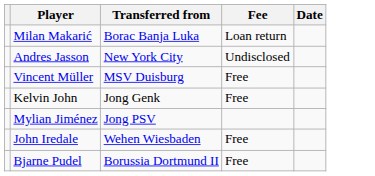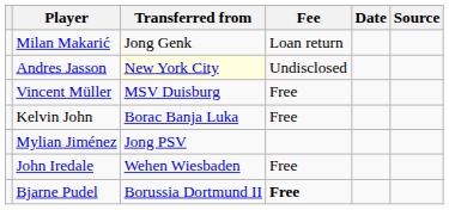 <table class="wikitable plainrowheaders sortable">
 <tr>
 <th></th>
 <th scope="col">Player</th>
 <th>Transferred from</th>
 <th style="width: 80px;">Fee</th>
 <th scope="col">Date</th>
+<th scope="col">Source</th>
 </tr>
 <tr>
 <td align="center"></td>
 <td> <a href='#'>Milan Makarić</a></td>
-<td> <a href='#'>Borac Banja Luka</a></td>
+<td> Jong Genk</td>
 <td>Loan return</td>
+<td></td>
 <td></td>
 </tr>
 <tr>
 <td align="center"></td>
 <td> <a href='#'>Andres Jasson</a></td>
-<td> <a href='#'>New York City</a></td>
+<td style="background: lightyellow;"> <a href='#'>New York City</a></td>
 <td>Undisclosed</td>
+<td></td>
 <td></td>
 </tr>
 <tr>
 <td align="center"></td>
 <td> <a href='#'>Vincent Müller</a></td>
 <td> <a href='#'>MSV Duisburg</a></td>
 <td>Free</td>
 <td></td>
+<td></td>
 </tr>
 <tr>
 <td align="center"></td>
 <td> Kelvin John</td>
-<td> Jong Genk</td>
+<td> <a href='#'>Borac Banja Luka</a></td>
 <td>Free</td>
+<td></td>
 <td></td>
 </tr>
 <tr>
 <td align="center"></td>
 <td> <a href='#'>Mylian Jiménez</a></td>
 <td> <a href='#'>Jong PSV</a></td>
+<td></td>
 <td></td>
 <td></td>
 </tr>
 <tr>
 <td align="center"></td>
 <td> <a href='#'>John Iredale</a></td>
 <td> <a href='#'>Wehen Wiesbaden</a></td>
 <td>Free</td>
 <td></td>
+<td></td>
 </tr>
 <tr>
 <td align="center"></td>
 <td> <a href='#'>Bjarne Pudel</a></td>
 <td> <a href='#'>Borussia Dortmund II</a></td>
-<td>Free</td>
+<td><strong>Free</strong></td>
+<td></td>
 <td></td>
 </tr>
 </table>
